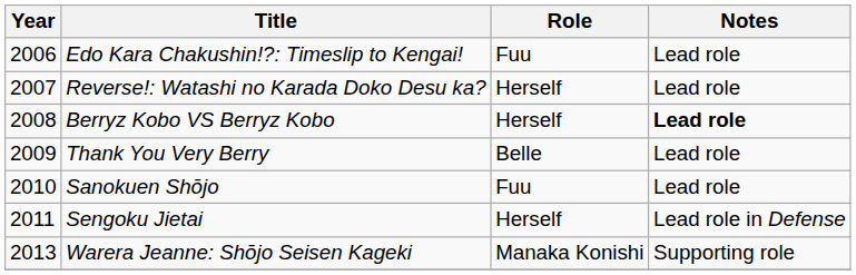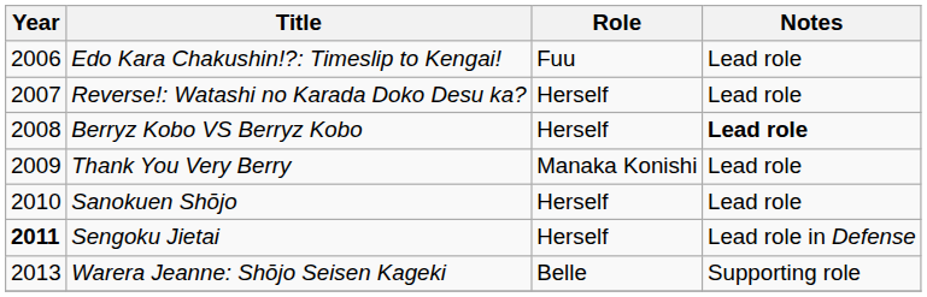 <table class="wikitable sortable">
 <tr>
 <th>Year</th>
 <th>Title</th>
 <th>Role</th>
 <th class="unsortable">Notes</th>
 </tr>
 <tr>
 <td>2006</td>
 <td><em>Edo Kara Chakushin!?: Timeslip to Kengai!</em></td>
 <td>Fuu</td>
 <td>Lead role</td>
 </tr>
 <tr>
 <td>2007</td>
 <td><em>Reverse!: Watashi no Karada Doko Desu ka?</em></td>
 <td>Herself</td>
 <td>Lead role</td>
 </tr>
 <tr>
 <td>2008</td>
 <td><em>Berryz Kobo VS Berryz Kobo</em></td>
 <td>Herself</td>
 <td><strong>Lead role</strong></td>
 </tr>
 <tr>
 <td>2009</td>
 <td><em>Thank You Very Berry</em></td>
-<td>Belle</td>
+<td>Manaka Konishi</td>
 <td>Lead role</td>
 </tr>
 <tr>
 <td>2010</td>
 <td><em>Sanokuen Shōjo</em></td>
-<td>Fuu</td>
+<td>Herself</td>
 <td>Lead role</td>
 </tr>
 <tr>
-<td>2011</td>
+<td><strong>2011</strong></td>
 <td><em>Sengoku Jietai</em></td>
 <td>Herself</td>
 <td>Lead role in <em>Defense</em></td>
 </tr>
 <tr>
 <td>2013</td>
 <td><em>Warera Jeanne: Shōjo Seisen Kageki</em></td>
-<td>Manaka Konishi</td>
+<td>Belle</td>
 <td>Supporting role</td>
 </tr>
 <tr>
 </tr>
 </table>
